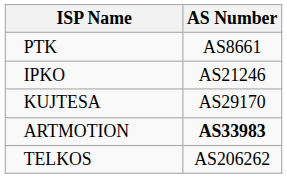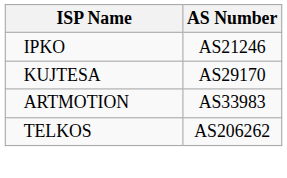 <table class="wikitable" style="margin:1em;">
 <tr>
 <th scope="col">ISP Name</th>
 <th scope="col">AS Number</th>
-</tr>
-<tr>
-<td style="padding:0 3em 0 1em;">PTK</td>
-<td style="text-align: center;">AS8661</td>
 </tr>
 <tr>
 <td style="padding:0 3em 0 1em;">IPKO</td>
 <td style="text-align: center;">AS21246</td>
 </tr>
 <tr>
 <td style="padding:0 3em 0 1em;">KUJTESA</td>
 <td style="text-align: center;">AS29170</td>
 </tr>
 <tr>
 <td style="padding:0 3em 0 1em;">ARTMOTION</td>
-<td style="text-align: center;"><strong>AS33983</strong></td>
+<td style="text-align: center;">AS33983</td>
 </tr>
 <tr>
 <td style="padding:0 3em 0 1em;">TELKOS</td>
 <td style="text-align: center;">AS206262</td>
 </tr>
 </table>
